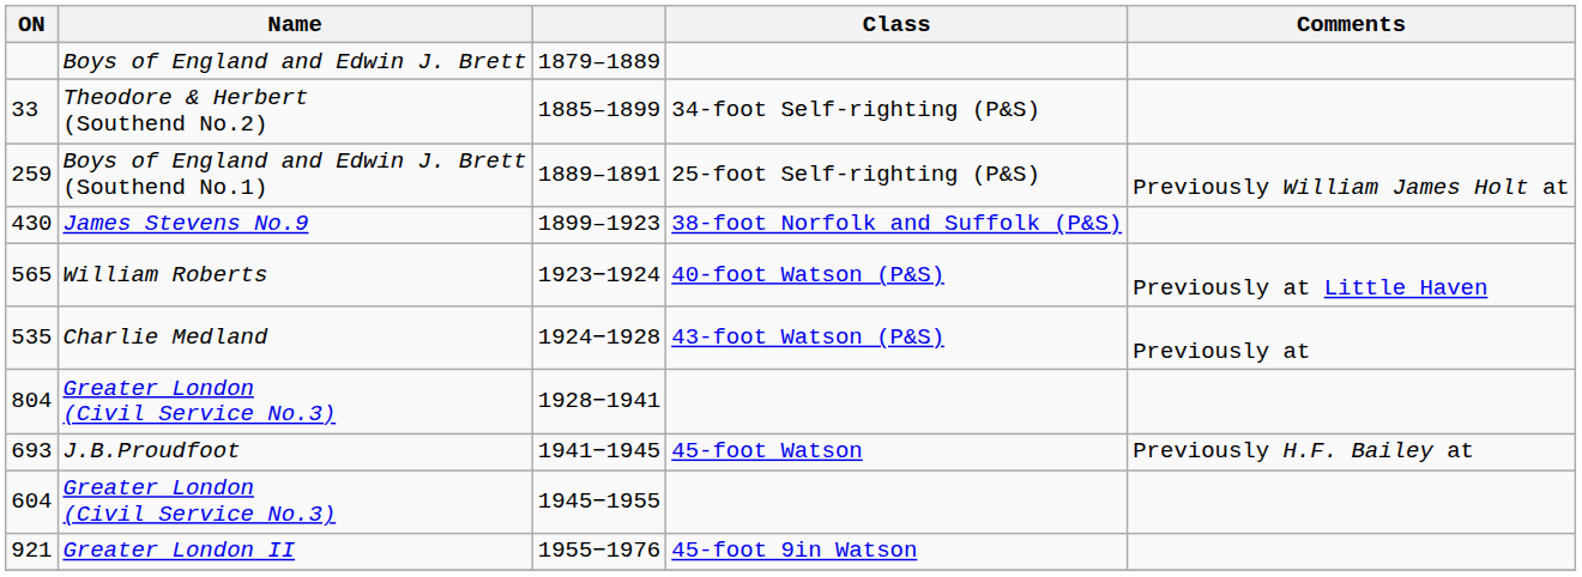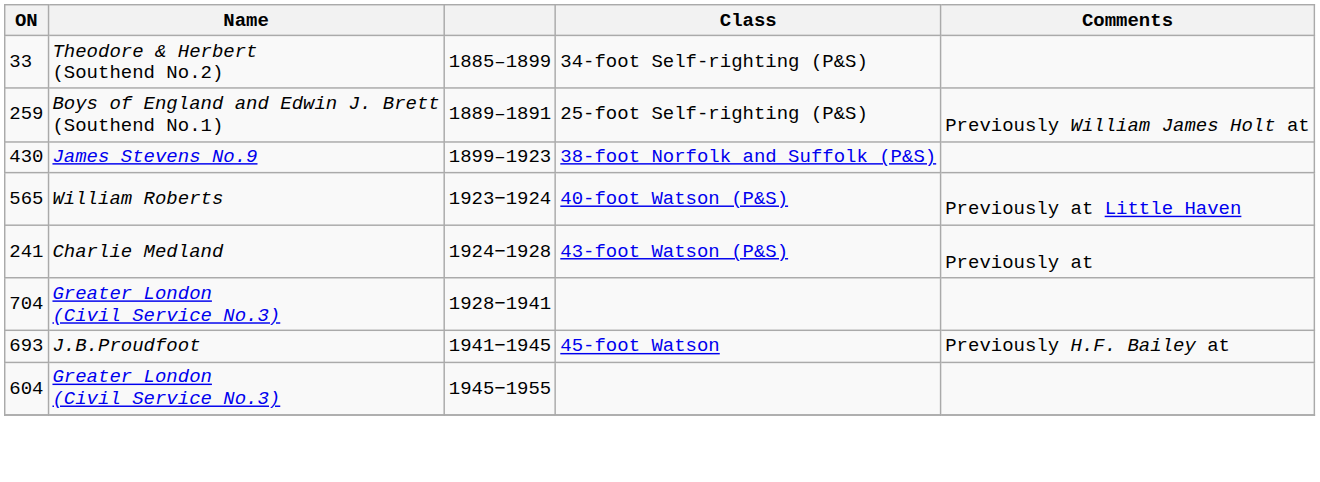 <table class="wikitable">
 <tr>
 <th>ON</th>
 <th>Name</th>
 <th></th>
 <th>Class</th>
 <th>Comments</th>
-</tr>
-<tr>
-<td></td>
-<td><em>Boys of England and Edwin J. Brett</em></td>
-<td>1879–1889</td>
-<td></td>
-<td></td>
 </tr>
 <tr>
 <td>33</td>
 <td><em>Theodore & Herbert</em><br>(Southend No.2)</td>
 <td>1885–1899</td>
 <td>34-foot Self-righting (P&S)</td>
 <td></td>
 </tr>
 <tr>
 <td>259</td>
 <td><em>Boys of England and Edwin J. Brett</em><br>(Southend No.1)</td>
 <td>1889–1891</td>
 <td>25-foot Self-righting (P&S)</td>
 <td><br>Previously <em>William James Holt</em> at </td>
 </tr>
 <tr>
 <td>430</td>
 <td><a href='#'><em>James Stevens No.9</em></a></td>
 <td>1899–1923</td>
 <td><a href='#'>38-foot Norfolk and Suffolk (P&S)</a></td>
 <td></td>
 </tr>
 <tr>
 <td>565</td>
 <td><em>William Roberts</em></td>
 <td>1923−1924</td>
 <td><a href='#'>40-foot Watson (P&S)</a></td>
 <td><br>Previously at <a href='#'>Little Haven</a></td>
 </tr>
 <tr>
-<td>535</td>
+<td>241</td>
 <td><em>Charlie Medland</em></td>
 <td>1924−1928</td>
 <td><a href='#'>43-foot Watson (P&S)</a></td>
 <td><br>Previously at </td>
 </tr>
 <tr>
-<td>804</td>
+<td>704</td>
 <td><a href='#'><em>Greater London<br>(Civil Service No.3)</em></a></td>
 <td>1928−1941</td>
 <td></td>
 <td></td>
 </tr>
 <tr>
 <td>693</td>
 <td><em>J.B.Proudfoot</em></td>
 <td>1941−1945</td>
 <td><a href='#'>45-foot Watson</a></td>
 <td>Previously <em>H.F. Bailey</em> at </td>
 </tr>
 <tr>
 <td>604</td>
 <td><a href='#'><em>Greater London<br>(Civil Service No.3)</em></a></td>
 <td>1945−1955</td>
 <td></td>
 <td></td>
 </tr>
 <tr>
-<td>921</td>
-<td><a href='#'><em>Greater London II<br></em></a></td>
-<td>1955−1976</td>
-<td><a href='#'>45-foot 9in Watson</a></td>
-<td></td>
-</tr>
-<tr>
 </tr>
 </table>
